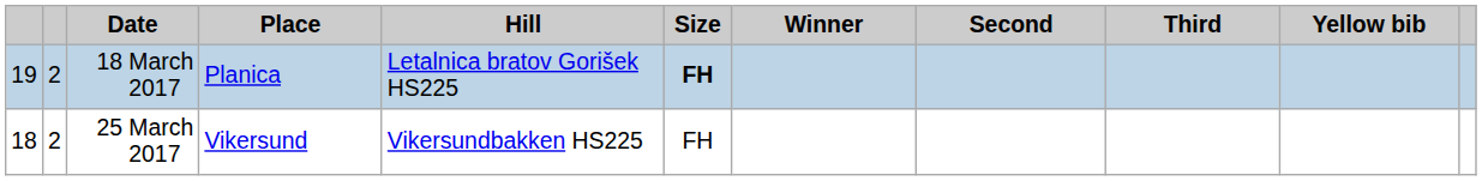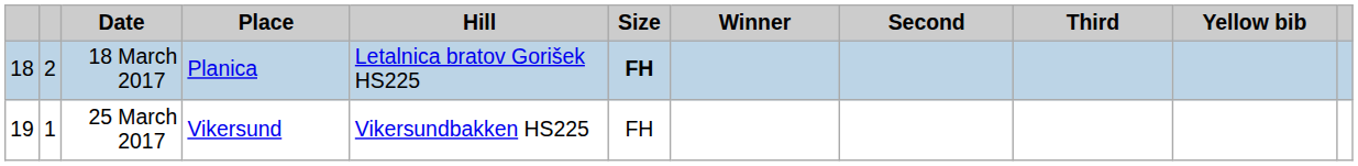 <table class="wikitable plainrowheaders" style="background:#fff; font-size:86%; line-height:16px; border:grey solid 1px; border-collapse:collapse;">
 <tr style="background:#ccc; text-align:center;">
 <th scope="col" style="background:#ccc; width=20 px;"></th>
 <th scope="col" style="background:#ccc; width=30 px;"></th>
 <th scope="col" style="background:#ccc; width:120px;">Date</th>
 <th scope="col" style="background:#ccc; width:160px;">Place</th>
 <th scope="col" style="background:#ccc; width:240px;">Hill</th>
 <th scope="col" style="background:#ccc; width:40px;">Size</th>
 <th scope="col" style="background:#ccc; width:185px;">Winner</th>
 <th scope="col" style="background:#ccc; width:185px;">Second</th>
 <th scope="col" style="background:#ccc; width:185px;">Third</th>
 <th scope="col" style="background:#ccc; width:180px;">Yellow bib</th>
 <th scope="col" style="background:#ccc; width:10px;"></th>
 </tr>
 <tr bgcolor=#BCD4E6>
-<td align=center>19</td>
+<td align=center>18</td>
 <td align=center>2</td>
 <td align=right>18 March 2017  </td>
 <td> <a href='#'>Planica</a></td>
 <td><a href='#'>Letalnica bratov Gorišek</a> HS225</td>
 <td align=center><strong>FH</strong></td>
 <td></td>
 <td></td>
 <td></td>
 <td></td>
 <td></td>
 </tr>
 <tr>
-<td align=center>18</td>
-<td align=center>2</td>
+<td align=center>19</td>
+<td align=center>1</td>
 <td align=right>25 March 2017  </td>
 <td> <a href='#'>Vikersund</a></td>
 <td><a href='#'>Vikersundbakken</a> HS225</td>
 <td align=center>FH</td>
 <td></td>
 <td></td>
 <td></td>
 <td></td>
 <td></td>
 </tr>
 </table>
